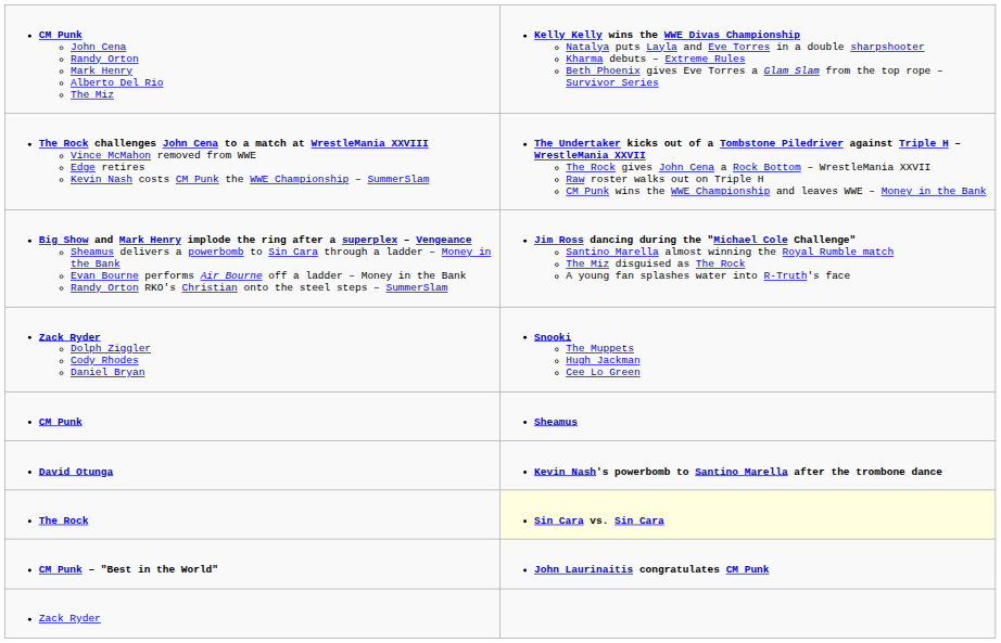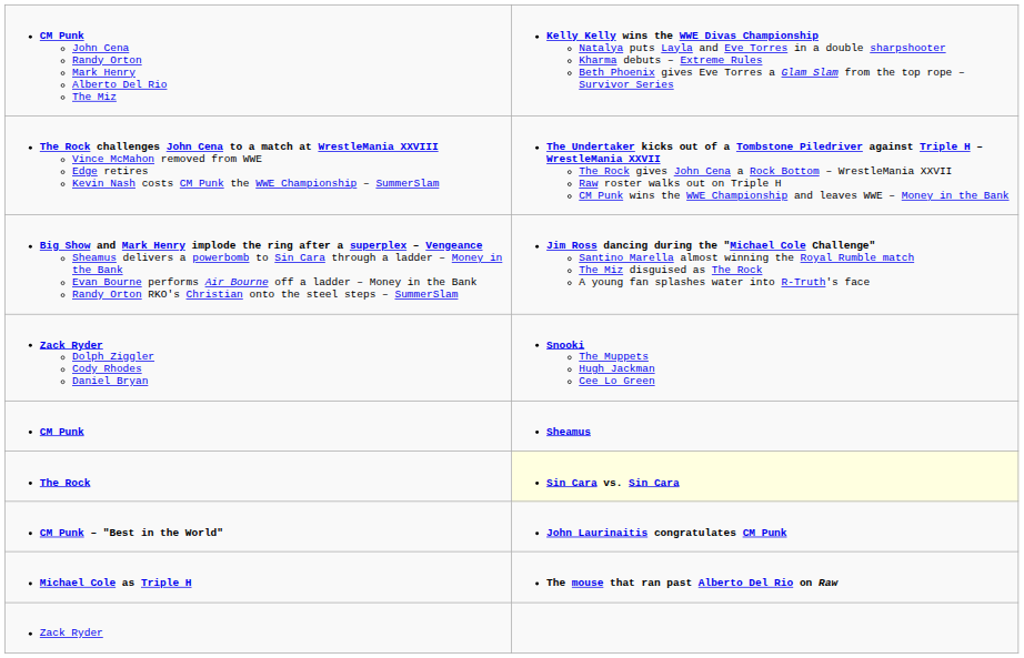 <table class="wikitable">
 <tr>
 <td style="vertical-align:top;" width="50%"><br><ul><li><strong><a href='#'>CM Punk</a></strong><ul><li><a href='#'>John Cena</a></li><li><a href='#'>Randy Orton</a></li><li><a href='#'>Mark Henry</a></li><li><a href='#'>Alberto Del Rio</a></li><li><a href='#'>The Miz</a></li></ul></li></ul></td>
 <td style="vertical-align:top;" width="50%"><br><ul><li><strong><a href='#'>Kelly Kelly</a> wins the <a href='#'>WWE Divas Championship</a></strong><ul><li><a href='#'>Natalya</a> puts <a href='#'>Layla</a> and <a href='#'>Eve Torres</a> in a double <a href='#'>sharpshooter</a></li><li><a href='#'>Kharma</a> debuts – <a href='#'>Extreme Rules</a></li><li><a href='#'>Beth Phoenix</a> gives Eve Torres a <em><a href='#'>Glam Slam</a></em> from the top rope – <a href='#'>Survivor Series</a></li></ul></li></ul></td>
 </tr>
 <tr>
 <td style="vertical-align:top;" width="50%"><br><ul><li><strong><a href='#'>The Rock</a> challenges <a href='#'>John Cena</a> to a match at <a href='#'>WrestleMania XXVIII</a></strong><ul><li><a href='#'>Vince McMahon</a> removed from WWE</li><li><a href='#'>Edge</a> retires</li><li><a href='#'>Kevin Nash</a> costs <a href='#'>CM Punk</a> the <a href='#'>WWE Championship</a> – <a href='#'>SummerSlam</a></li></ul></li></ul></td>
 <td style="vertical-align:top;" width="50%"><br><ul><li><strong><a href='#'>The Undertaker</a> kicks out of a <a href='#'>Tombstone Piledriver</a> against <a href='#'>Triple H</a> – <a href='#'>WrestleMania XXVII</a></strong><ul><li><a href='#'>The Rock</a> gives <a href='#'>John Cena</a> a <a href='#'>Rock Bottom</a> – WrestleMania XXVII</li><li><a href='#'>Raw</a> roster walks out on Triple H</li><li><a href='#'>CM Punk</a> wins the <a href='#'>WWE Championship</a> and leaves WWE – <a href='#'>Money in the Bank</a></li></ul></li></ul></td>
 </tr>
 <tr>
 <td style="vertical-align:top;" width="50%"><br><ul><li><strong><a href='#'>Big Show</a> and <a href='#'>Mark Henry</a> implode the ring after a <a href='#'>superplex</a> – <a href='#'>Vengeance</a></strong><ul><li><a href='#'>Sheamus</a> delivers a <a href='#'>powerbomb</a> to <a href='#'>Sin Cara</a> through a ladder – <a href='#'>Money in the Bank</a></li><li><a href='#'>Evan Bourne</a> performs <em><a href='#'>Air Bourne</a></em> off a ladder – Money in the Bank</li><li><a href='#'>Randy Orton</a> RKO's <a href='#'>Christian</a> onto the steel steps – <a href='#'>SummerSlam</a></li></ul></li></ul></td>
 <td style="vertical-align:top;" width="50%"><br><ul><li><strong><a href='#'>Jim Ross</a> dancing during the "<a href='#'>Michael Cole</a> Challenge"</strong><ul><li><a href='#'>Santino Marella</a> almost winning the <a href='#'>Royal Rumble match</a></li><li><a href='#'>The Miz</a> disguised as <a href='#'>The Rock</a></li><li>A young fan splashes water into <a href='#'>R-Truth</a>'s face</li></ul></li></ul></td>
 </tr>
 <tr>
 <td style="vertical-align:top;" width="50%"><br><ul><li><strong><a href='#'>Zack Ryder</a></strong><ul><li><a href='#'>Dolph Ziggler</a></li><li><a href='#'>Cody Rhodes</a></li><li><a href='#'>Daniel Bryan</a></li></ul></li></ul></td>
 <td style="vertical-align:top;" width="50%"><br><ul><li><strong><a href='#'>Snooki</a></strong><ul><li><a href='#'>The Muppets</a></li><li><a href='#'>Hugh Jackman</a></li><li><a href='#'>Cee Lo Green</a></li></ul></li></ul></td>
 </tr>
 <tr>
 <td style="vertical-align:top;" width="50%"><br><ul><li><strong><a href='#'>CM Punk</a></strong></li></ul></td>
 <td style="vertical-align:top;" width="50%"><br><ul><li><strong><a href='#'>Sheamus</a></strong></li></ul></td>
 </tr>
 <tr>
-<td style="vertical-align:top;" width="50%"><br><ul><li><strong><a href='#'>David Otunga</a></strong></li></ul></td>
-<td style="vertical-align:top;" width="50%"><br><ul><li><strong><a href='#'>Kevin Nash</a>'s powerbomb to <a href='#'>Santino Marella</a> after the trombone dance</strong></li></ul></td>
-</tr>
-<tr>
 <td style="vertical-align:top;" width="50%"><br><ul><li><strong><a href='#'>The Rock</a></strong></li></ul></td>
 <td style="background: lightyellow; vertical-align:top;" width="50%"><br><ul><li><strong><a href='#'>Sin Cara</a> vs. <a href='#'>Sin Cara</a></strong></li></ul></td>
 </tr>
 <tr>
 <td style="vertical-align:top;" width="50%"><br><ul><li><strong><a href='#'>CM Punk</a> – "Best in the World"</strong></li></ul></td>
 <td style="vertical-align:top;" width="50%"><br><ul><li><strong><a href='#'>John Laurinaitis</a> congratulates <a href='#'>CM Punk</a></strong></li></ul></td>
 </tr>
 <tr>
+<td style="vertical-align:top;" width="50%"><br><ul><li><strong><a href='#'>Michael Cole</a> as <a href='#'>Triple H</a></strong></li></ul></td>
+<td style="vertical-align:top;" width="50%"><br><ul><li><strong>The <a href='#'>mouse</a> that ran past <a href='#'>Alberto Del Rio</a> on <em>Raw<strong><em></li></ul></td>
+</tr>
+<tr>
 <td style="vertical-align:top;" width="50%"><br><ul><li></strong><a href='#'>Zack Ryder</a><strong></li></ul></td>
 </tr>
 </table>
